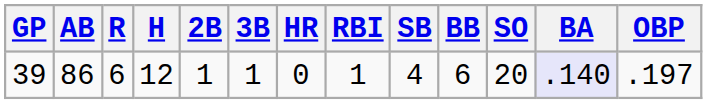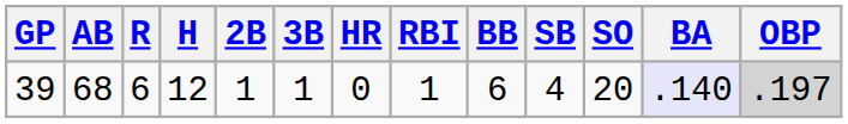 <table class="wikitable">
 <tr>
 <th><a href='#'>GP</a></th>
 <th><a href='#'>AB</a></th>
 <th><a href='#'>R</a></th>
 <th><a href='#'>H</a></th>
 <th><a href='#'>2B</a></th>
 <th><a href='#'>3B</a></th>
 <th><a href='#'>HR</a></th>
 <th><a href='#'>RBI</a></th>
+<th><a href='#'>BB</a></th>
 <th><a href='#'>SB</a></th>
-<th><a href='#'>BB</a></th>
 <th><a href='#'>SO</a></th>
 <th><a href='#'>BA</a></th>
 <th><a href='#'>OBP</a></th>
 </tr>
 <tr align=center>
 <td>39</td>
-<td>86</td>
+<td>68</td>
 <td>6</td>
 <td>12</td>
 <td>1</td>
 <td>1</td>
 <td>0</td>
 <td>1</td>
+<td>6</td>
 <td>4</td>
-<td>6</td>
 <td>20</td>
 <td style="background: lavender;">.140</td>
-<td>.197</td>
+<td style="background: lightgrey;">.197</td>
 </tr>
 </table>
